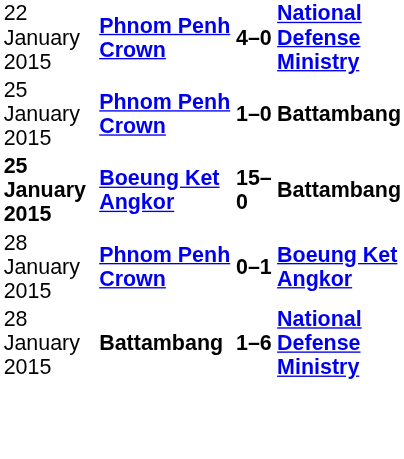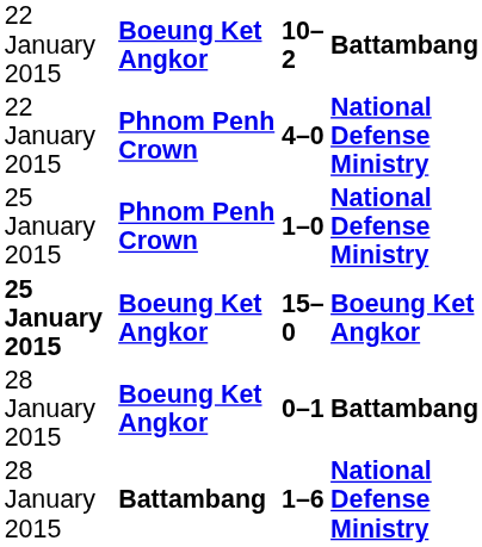 <table style="width:50%;" cellspacing="1">
 <tr>
 <th></th>
 <th></th>
 <th></th>
+</tr>
+<tr>
+<td>22 January 2015</td>
+<td align=left><strong><a href='#'>Boeung Ket Angkor</a></strong></td>
+<td align=left><strong>10–2</strong></td>
+<td><strong>Battambang</strong></td>
 </tr>
 <tr>
 <td>22 January 2015</td>
 <td align=left><strong><a href='#'>Phnom Penh Crown</a></strong></td>
 <td align=left><strong>4–0</strong></td>
 <td><strong><a href='#'>National Defense Ministry</a></strong></td>
 </tr>
 <tr>
 <td>25 January 2015</td>
 <td align=left><strong><a href='#'>Phnom Penh Crown</a></strong></td>
 <td align=left><strong>1–0</strong></td>
-<td><strong>Battambang</strong></td>
+<td><strong><a href='#'>National Defense Ministry</a></strong></td>
 </tr>
 <tr>
 <td><strong>25 January 2015</strong></td>
 <td align=left><strong><a href='#'>Boeung Ket Angkor</a></strong></td>
 <td align=left><strong>15–0</strong></td>
-<td><strong>Battambang</strong></td>
+<td><strong><a href='#'>Boeung Ket Angkor</a></strong></td>
 </tr>
 <tr>
 <td>28 January 2015</td>
-<td align=left><strong><a href='#'>Phnom Penh Crown</a></strong></td>
+<td align=left><strong><a href='#'>Boeung Ket Angkor</a></strong></td>
 <td align=left><strong>0–1</strong></td>
-<td><strong><a href='#'>Boeung Ket Angkor</a></strong></td>
+<td><strong>Battambang</strong></td>
 </tr>
 <tr>
 <td>28 January 2015</td>
 <td align=left><strong>Battambang</strong></td>
 <td align=left><strong>1–6</strong></td>
 <td><strong><a href='#'>National Defense Ministry</a></strong></td>
 </tr>
 </table>
